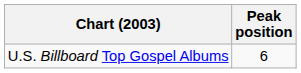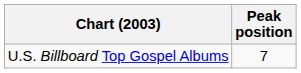 <table class="wikitable sortable">
 <tr>
 <th align="left">Chart (2003)</th>
 <th align="left">Peak<br>position</th>
 </tr>
 <tr>
 <td align="left">U.S. <em>Billboard</em> <a href='#'>Top Gospel Albums</a></td>
-<td style="text-align:center;">6</td>
+<td style="text-align:center;">7</td>
 </tr>
 </table>
